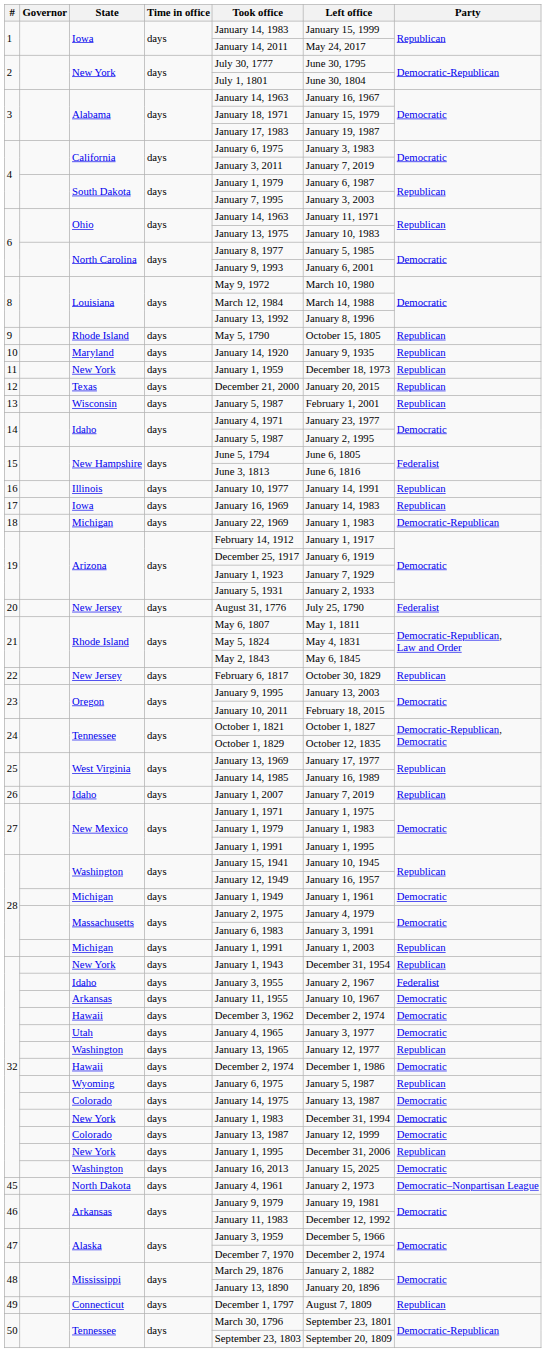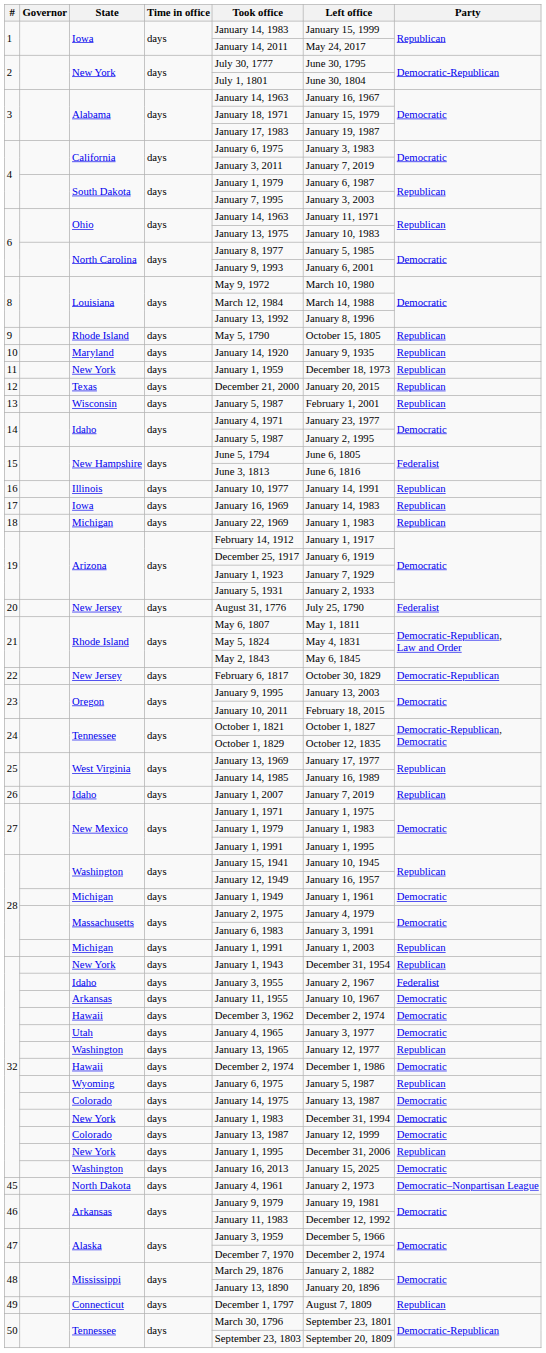 <table class="wikitable sortable">
 <tr>
 <th>#</th>
 <th>Governor</th>
 <th>State</th>
 <th>Time in office</th>
 <th>Took office</th>
 <th>Left office</th>
 <th>Party</th>
 </tr>
 <tr>
 <td rowspan="2">1</td>
 <td rowspan="2"></td>
 <td rowspan="2"><a href='#'>Iowa</a></td>
 <td rowspan="2"> days</td>
 <td>January 14, 1983</td>
 <td>January 15, 1999</td>
 <td rowspan="2"><a href='#'>Republican</a></td>
 </tr>
 <tr>
 <td>January 14, 2011</td>
 <td>May 24, 2017</td>
 </tr>
 <tr>
 <td rowspan="2">2</td>
 <td rowspan="2"></td>
 <td rowspan="2"><a href='#'>New York</a></td>
 <td rowspan="2"> days</td>
 <td>July 30, 1777</td>
 <td>June 30, 1795</td>
 <td rowspan="2"><a href='#'>Democratic-Republican</a></td>
 </tr>
 <tr>
 <td>July 1, 1801</td>
 <td>June 30, 1804</td>
 </tr>
 <tr>
 <td rowspan="3">3</td>
 <td rowspan="3"></td>
 <td rowspan="3"><a href='#'>Alabama</a></td>
 <td rowspan="3"> days</td>
 <td>January 14, 1963</td>
 <td>January 16, 1967</td>
 <td rowspan="3"><a href='#'>Democratic</a></td>
 </tr>
 <tr>
 <td>January 18, 1971</td>
 <td>January 15, 1979</td>
 </tr>
 <tr>
 <td>January 17, 1983</td>
 <td>January 19, 1987</td>
 </tr>
 <tr>
 <td rowspan="4">4</td>
 <td rowspan="2"></td>
 <td rowspan="2"><a href='#'>California</a></td>
 <td rowspan="2"> days</td>
 <td>January 6, 1975</td>
 <td>January 3, 1983</td>
 <td rowspan="2"><a href='#'>Democratic</a></td>
 </tr>
 <tr>
 <td>January 3, 2011</td>
 <td>January 7, 2019</td>
 </tr>
 <tr>
 <td rowspan="2"></td>
 <td rowspan="2"><a href='#'>South Dakota</a></td>
 <td rowspan="2"> days</td>
 <td>January 1, 1979</td>
 <td>January 6, 1987</td>
 <td rowspan="2"><a href='#'>Republican</a></td>
 </tr>
 <tr>
 <td>January 7, 1995</td>
 <td>January 3, 2003</td>
 </tr>
 <tr>
 <td rowspan="4">6</td>
 <td rowspan="2"></td>
 <td rowspan="2"><a href='#'>Ohio</a></td>
 <td rowspan="2"> days</td>
 <td>January 14, 1963</td>
 <td>January 11, 1971</td>
 <td rowspan="2"><a href='#'>Republican</a></td>
 </tr>
 <tr>
 <td>January 13, 1975</td>
 <td>January 10, 1983</td>
 </tr>
 <tr>
 <td rowspan="2"></td>
 <td rowspan="2"><a href='#'>North Carolina</a></td>
 <td rowspan="2"> days</td>
 <td>January 8, 1977</td>
 <td>January 5, 1985</td>
 <td rowspan="2"><a href='#'>Democratic</a></td>
 </tr>
 <tr>
 <td>January 9, 1993</td>
 <td>January 6, 2001</td>
 </tr>
 <tr>
 <td rowspan="3">8</td>
 <td rowspan="3"></td>
 <td rowspan="3"><a href='#'>Louisiana</a></td>
 <td rowspan="3"> days</td>
 <td>May 9, 1972</td>
 <td>March 10, 1980</td>
 <td rowspan="3"><a href='#'>Democratic</a></td>
 </tr>
 <tr>
 <td>March 12, 1984</td>
 <td>March 14, 1988</td>
 </tr>
 <tr>
 <td>January 13, 1992</td>
 <td>January 8, 1996</td>
 </tr>
 <tr>
 <td>9</td>
 <td></td>
 <td><a href='#'>Rhode Island</a></td>
 <td> days</td>
 <td>May 5, 1790</td>
 <td>October 15, 1805</td>
 <td><a href='#'>Republican</a></td>
 </tr>
 <tr>
 <td>10</td>
 <td></td>
 <td><a href='#'>Maryland</a></td>
 <td> days</td>
 <td>January 14, 1920</td>
 <td>January 9, 1935</td>
 <td><a href='#'>Republican</a></td>
 </tr>
 <tr>
 <td>11</td>
 <td></td>
 <td><a href='#'>New York</a></td>
 <td> days</td>
 <td>January 1, 1959</td>
 <td>December 18, 1973</td>
 <td><a href='#'>Republican</a></td>
 </tr>
 <tr>
 <td>12</td>
 <td></td>
 <td><a href='#'>Texas</a></td>
 <td> days</td>
 <td>December 21, 2000</td>
 <td>January 20, 2015</td>
 <td><a href='#'>Republican</a></td>
 </tr>
 <tr>
 <td>13</td>
 <td></td>
 <td><a href='#'>Wisconsin</a></td>
 <td> days</td>
 <td>January 5, 1987</td>
 <td>February 1, 2001</td>
 <td><a href='#'>Republican</a></td>
 </tr>
 <tr>
 <td rowspan="2">14</td>
 <td rowspan="2"></td>
 <td rowspan="2"><a href='#'>Idaho</a></td>
 <td rowspan="2"> days</td>
 <td>January 4, 1971</td>
 <td>January 23, 1977</td>
 <td rowspan="2"><a href='#'>Democratic</a></td>
 </tr>
 <tr>
 <td>January 5, 1987</td>
 <td>January 2, 1995</td>
 </tr>
 <tr>
 <td rowspan="2">15</td>
 <td rowspan="2"></td>
 <td rowspan="2"><a href='#'>New Hampshire</a></td>
 <td rowspan="2"> days</td>
 <td>June 5, 1794</td>
 <td>June 6, 1805</td>
 <td rowspan="2"><a href='#'>Federalist</a></td>
 </tr>
 <tr>
 <td>June 3, 1813</td>
 <td>June 6, 1816</td>
 </tr>
 <tr>
 <td>16</td>
 <td></td>
 <td><a href='#'>Illinois</a></td>
 <td> days</td>
 <td>January 10, 1977</td>
 <td>January 14, 1991</td>
 <td><a href='#'>Republican</a></td>
 </tr>
 <tr>
 <td>17</td>
 <td></td>
 <td><a href='#'>Iowa</a></td>
 <td> days</td>
 <td>January 16, 1969</td>
 <td>January 14, 1983</td>
 <td><a href='#'>Republican</a></td>
 </tr>
 <tr>
 <td>18</td>
 <td></td>
 <td><a href='#'>Michigan</a></td>
 <td> days</td>
 <td>January 22, 1969</td>
 <td>January 1, 1983</td>
-<td><a href='#'>Democratic-Republican</a></td>
+<td><a href='#'>Republican</a></td>
 </tr>
 <tr>
 <td rowspan="4">19</td>
 <td rowspan="4"></td>
 <td rowspan="4"><a href='#'>Arizona</a></td>
 <td rowspan="4"> days</td>
 <td>February 14, 1912</td>
 <td>January 1, 1917</td>
 <td rowspan="4"><a href='#'>Democratic</a></td>
 </tr>
 <tr>
 <td>December 25, 1917</td>
 <td>January 6, 1919</td>
 </tr>
 <tr>
 <td>January 1, 1923</td>
 <td>January 7, 1929</td>
 </tr>
 <tr>
 <td>January 5, 1931</td>
 <td>January 2, 1933</td>
 </tr>
 <tr>
 <td>20</td>
 <td></td>
 <td><a href='#'>New Jersey</a></td>
 <td> days</td>
 <td>August 31, 1776</td>
 <td>July 25, 1790</td>
 <td><a href='#'>Federalist</a></td>
 </tr>
 <tr>
 <td rowspan="3">21</td>
 <td rowspan="3"></td>
 <td rowspan="3"><a href='#'>Rhode Island</a></td>
 <td rowspan="3"> days</td>
 <td>May 6, 1807</td>
 <td>May 1, 1811</td>
 <td rowspan="3"><a href='#'>Democratic-Republican</a>,<br><a href='#'>Law and Order</a></td>
 </tr>
 <tr>
 <td>May 5, 1824</td>
 <td>May 4, 1831</td>
 </tr>
 <tr>
 <td>May 2, 1843</td>
 <td>May 6, 1845</td>
 </tr>
 <tr>
 <td>22</td>
 <td></td>
 <td><a href='#'>New Jersey</a></td>
 <td> days</td>
 <td>February 6, 1817</td>
 <td>October 30, 1829</td>
-<td><a href='#'>Republican</a></td>
+<td><a href='#'>Democratic-Republican</a></td>
 </tr>
 <tr>
 <td rowspan="2">23</td>
 <td rowspan="2"></td>
 <td rowspan="2"><a href='#'>Oregon</a></td>
 <td rowspan="2"> days</td>
 <td>January 9, 1995</td>
 <td>January 13, 2003</td>
 <td rowspan="2"><a href='#'>Democratic</a></td>
 </tr>
 <tr>
 <td>January 10, 2011</td>
 <td>February 18, 2015</td>
 </tr>
 <tr>
 <td rowspan="2">24</td>
 <td rowspan="2"></td>
 <td rowspan="2"><a href='#'>Tennessee</a></td>
 <td rowspan="2"> days</td>
 <td>October 1, 1821</td>
 <td>October 1, 1827</td>
 <td rowspan="2"><a href='#'>Democratic-Republican</a>,<br><a href='#'>Democratic</a></td>
 </tr>
 <tr>
 <td>October 1, 1829</td>
 <td>October 12, 1835</td>
 </tr>
 <tr>
 <td rowspan="2">25</td>
 <td rowspan="2"></td>
 <td rowspan="2"><a href='#'>West Virginia</a></td>
 <td rowspan="2"> days</td>
 <td>January 13, 1969</td>
 <td>January 17, 1977</td>
 <td rowspan="2"><a href='#'>Republican</a></td>
 </tr>
 <tr>
 <td>January 14, 1985</td>
 <td>January 16, 1989</td>
 </tr>
 <tr>
 <td>26</td>
 <td></td>
 <td><a href='#'>Idaho</a></td>
 <td> days</td>
 <td>January 1, 2007</td>
 <td>January 7, 2019</td>
 <td><a href='#'>Republican</a></td>
 </tr>
 <tr>
 <td rowspan="3">27</td>
 <td rowspan="3"></td>
 <td rowspan="3"><a href='#'>New Mexico</a></td>
 <td rowspan="3"> days</td>
 <td>January 1, 1971</td>
 <td>January 1, 1975</td>
 <td rowspan="3"><a href='#'>Democratic</a></td>
 </tr>
 <tr>
 <td>January 1, 1979</td>
 <td>January 1, 1983</td>
 </tr>
 <tr>
 <td>January 1, 1991</td>
 <td>January 1, 1995</td>
 </tr>
 <tr>
 <td rowspan="6">28</td>
 <td rowspan="2"></td>
 <td rowspan="2"><a href='#'>Washington</a></td>
 <td rowspan="2"> days</td>
 <td>January 15, 1941</td>
 <td>January 10, 1945</td>
 <td rowspan="2"><a href='#'>Republican</a></td>
 </tr>
 <tr>
 <td>January 12, 1949</td>
 <td>January 16, 1957</td>
 </tr>
 <tr>
 <td></td>
 <td><a href='#'>Michigan</a></td>
 <td> days</td>
 <td>January 1, 1949</td>
 <td>January 1, 1961</td>
 <td><a href='#'>Democratic</a></td>
 </tr>
 <tr>
 <td rowspan="2"></td>
 <td rowspan="2"><a href='#'>Massachusetts</a></td>
 <td rowspan="2"> days</td>
 <td>January 2, 1975</td>
 <td>January 4, 1979</td>
 <td rowspan="2"><a href='#'>Democratic</a></td>
 </tr>
 <tr>
 <td>January 6, 1983</td>
 <td>January 3, 1991</td>
 </tr>
 <tr>
 <td></td>
 <td><a href='#'>Michigan</a></td>
 <td> days</td>
 <td>January 1, 1991</td>
 <td>January 1, 2003</td>
 <td><a href='#'>Republican</a></td>
 </tr>
 <tr>
 <td rowspan="13">32</td>
 <td></td>
 <td><a href='#'>New York</a></td>
 <td> days</td>
 <td>January 1, 1943</td>
 <td>December 31, 1954</td>
 <td><a href='#'>Republican</a></td>
 </tr>
 <tr>
 <td></td>
 <td><a href='#'>Idaho</a></td>
 <td> days</td>
 <td>January 3, 1955</td>
 <td>January 2, 1967</td>
 <td><a href='#'>Federalist</a></td>
 </tr>
 <tr>
 <td></td>
 <td><a href='#'>Arkansas</a></td>
 <td> days</td>
 <td>January 11, 1955</td>
 <td>January 10, 1967</td>
 <td><a href='#'>Democratic</a></td>
 </tr>
 <tr>
 <td></td>
 <td><a href='#'>Hawaii</a></td>
 <td> days</td>
 <td>December 3, 1962</td>
 <td>December 2, 1974</td>
 <td><a href='#'>Democratic</a></td>
 </tr>
 <tr>
 <td></td>
 <td><a href='#'>Utah</a></td>
 <td> days</td>
 <td>January 4, 1965</td>
 <td>January 3, 1977</td>
 <td><a href='#'>Democratic</a></td>
 </tr>
 <tr>
 <td></td>
 <td><a href='#'>Washington</a></td>
 <td> days</td>
 <td>January 13, 1965</td>
 <td>January 12, 1977</td>
 <td><a href='#'>Republican</a></td>
 </tr>
 <tr>
 <td></td>
 <td><a href='#'>Hawaii</a></td>
 <td> days</td>
 <td>December 2, 1974</td>
 <td>December 1, 1986</td>
 <td><a href='#'>Democratic</a></td>
 </tr>
 <tr>
 <td></td>
 <td><a href='#'>Wyoming</a></td>
 <td> days</td>
 <td>January 6, 1975</td>
 <td>January 5, 1987</td>
 <td><a href='#'>Republican</a></td>
 </tr>
 <tr>
 <td></td>
 <td><a href='#'>Colorado</a></td>
 <td> days</td>
 <td>January 14, 1975</td>
 <td>January 13, 1987</td>
 <td><a href='#'>Democratic</a></td>
 </tr>
 <tr>
 <td></td>
 <td><a href='#'>New York</a></td>
 <td> days</td>
 <td>January 1, 1983</td>
 <td>December 31, 1994</td>
 <td><a href='#'>Democratic</a></td>
 </tr>
 <tr>
 <td></td>
 <td><a href='#'>Colorado</a></td>
 <td> days</td>
 <td>January 13, 1987</td>
 <td>January 12, 1999</td>
 <td><a href='#'>Democratic</a></td>
 </tr>
 <tr>
 <td></td>
 <td><a href='#'>New York</a></td>
 <td> days</td>
 <td>January 1, 1995</td>
 <td>December 31, 2006</td>
 <td><a href='#'>Republican</a></td>
 </tr>
 <tr>
 <td></td>
 <td><a href='#'>Washington</a></td>
 <td> days</td>
 <td>January 16, 2013</td>
 <td>January 15, 2025</td>
 <td><a href='#'>Democratic</a></td>
 </tr>
 <tr>
 <td>45</td>
 <td></td>
 <td><a href='#'>North Dakota</a></td>
 <td> days</td>
 <td>January 4, 1961</td>
 <td>January 2, 1973</td>
 <td><a href='#'>Democratic–Nonpartisan League</a></td>
 </tr>
 <tr>
 <td rowspan="2">46</td>
 <td rowspan="2"></td>
 <td rowspan="2"><a href='#'>Arkansas</a></td>
 <td rowspan="2"> days</td>
 <td>January 9, 1979</td>
 <td>January 19, 1981</td>
 <td rowspan="2"><a href='#'>Democratic</a></td>
 </tr>
 <tr>
 <td>January 11, 1983</td>
 <td>December 12, 1992</td>
 </tr>
 <tr>
 <td rowspan="2">47</td>
 <td rowspan="2"></td>
 <td rowspan="2"><a href='#'>Alaska</a></td>
 <td rowspan="2"> days</td>
 <td>January 3, 1959</td>
 <td>December 5, 1966</td>
 <td rowspan="2"><a href='#'>Democratic</a></td>
 </tr>
 <tr>
 <td>December 7, 1970</td>
 <td>December 2, 1974</td>
 </tr>
 <tr>
 <td rowspan="2">48</td>
 <td rowspan="2"></td>
 <td rowspan="2"><a href='#'>Mississippi</a></td>
 <td rowspan="2"> days</td>
 <td>March 29, 1876</td>
 <td>January 2, 1882</td>
 <td rowspan="2"><a href='#'>Democratic</a></td>
 </tr>
 <tr>
 <td>January 13, 1890</td>
 <td>January 20, 1896</td>
 </tr>
 <tr>
 <td>49</td>
 <td></td>
 <td><a href='#'>Connecticut</a></td>
 <td> days</td>
 <td>December 1, 1797</td>
 <td>August 7, 1809</td>
 <td><a href='#'>Republican</a></td>
 </tr>
 <tr>
 <td rowspan="2">50</td>
 <td rowspan="2"></td>
 <td rowspan="2"><a href='#'>Tennessee</a></td>
 <td rowspan="2"> days</td>
 <td>March 30, 1796</td>
 <td>September 23, 1801</td>
 <td rowspan="2"><a href='#'>Democratic-Republican</a></td>
 </tr>
 <tr>
 <td>September 23, 1803</td>
 <td>September 20, 1809</td>
 </tr>
 </table>
